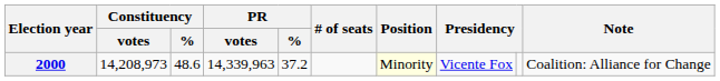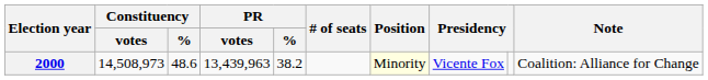 <table class="wikitable">
 <tr>
 <th rowspan="2">Election year</th>
 <th colspan="2">Constituency</th>
 <th colspan="2">PR</th>
 <th rowspan="2"># of seats</th>
 <th rowspan="2">Position</th>
 <th colspan="2" rowspan="2">Presidency</th>
 <th rowspan="2">Note</th>
 </tr>
 <tr>
 <th>votes</th>
 <th>%</th>
 <th>votes</th>
 <th>%</th>
 </tr>
 <tr>
 <th><a href='#'>2000</a></th>
-<td>14,208,973</td>
+<td>14,508,973</td>
 <td>48.6</td>
-<td>14,339,963</td>
-<td>37.2</td>
+<td>13,439,963</td>
+<td>38.2</td>
 <td></td>
 <td style="background: lightyellow;">Minority</td>
 <td><a href='#'>Vicente Fox</a></td>
 <td></td>
 <td>Coalition: Alliance for Change</td>
 </tr>
 </table>
